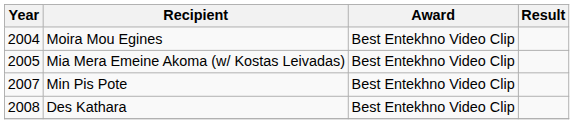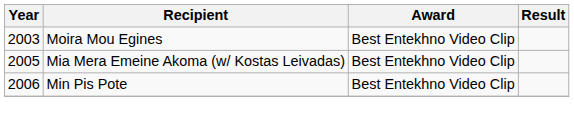 <table class="wikitable">
 <tr>
 <th>Year</th>
 <th>Recipient</th>
 <th>Award</th>
 <th>Result</th>
 </tr>
 <tr>
-<td>2004</td>
+<td>2003</td>
 <td>Moira Mou Egines</td>
 <td>Best Entekhno Video Clip</td>
 <td></td>
 </tr>
 <tr>
 <td>2005</td>
 <td>Mia Mera Emeine Akoma (w/ Kostas Leivadas)</td>
 <td>Best Entekhno Video Clip</td>
 <td></td>
 </tr>
 <tr>
-<td>2007</td>
+<td>2006</td>
 <td>Min Pis Pote</td>
-<td>Best Entekhno Video Clip</td>
-<td></td>
-</tr>
-<tr>
-<td>2008</td>
-<td>Des Kathara</td>
 <td>Best Entekhno Video Clip</td>
 <td></td>
 </tr>
 <tr>
 </tr>
 </table>
